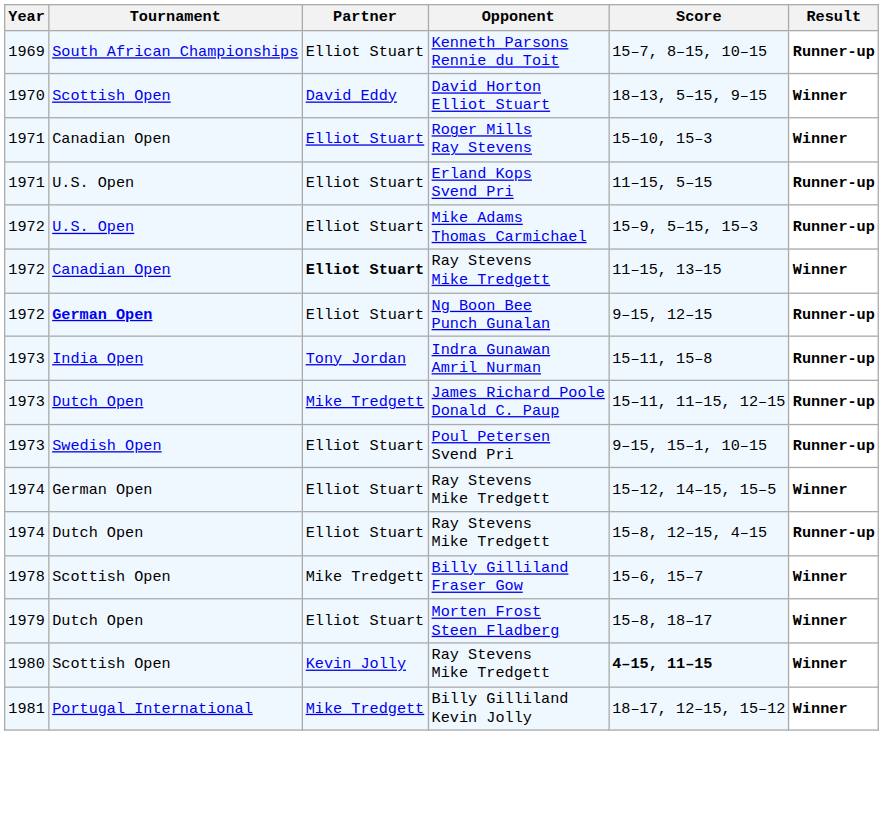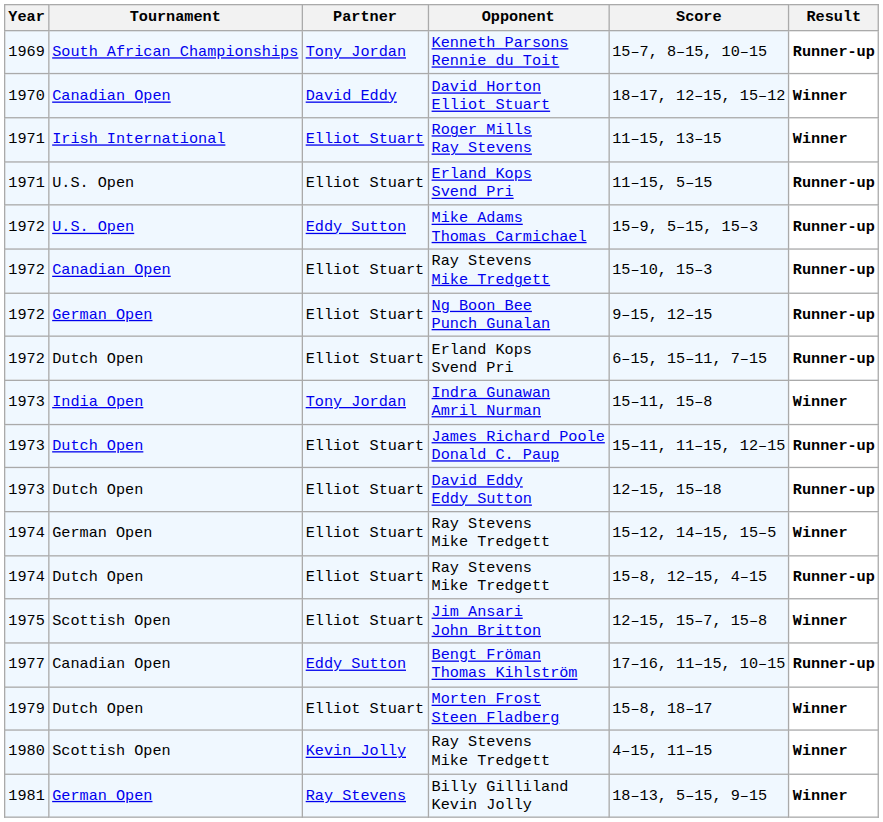 <table class="sortable wikitable" style="font-size: 90%;">
 <tr>
 <th>Year</th>
 <th>Tournament</th>
 <th>Partner</th>
 <th>Opponent</th>
 <th>Score</th>
 <th>Result</th>
 </tr>
 <tr style="background:#f0f8ff;">
 <td align="center">1969</td>
 <td align="left"><a href='#'>South African Championships</a></td>
-<td align="left"> Elliot Stuart</td>
+<td align="left"> <a href='#'>Tony Jordan</a></td>
 <td align="left"> <a href='#'>Kenneth Parsons</a><br> <a href='#'>Rennie du Toit</a></td>
 <td align="left">15–7, 8–15, 10–15</td>
 <td style="text-align:left; background:white"> <strong>Runner-up</strong></td>
 </tr>
 <tr style="background:#f0f8ff;">
 <td align="center">1970</td>
-<td align="left"><a href='#'>Scottish Open</a></td>
+<td align="left"><a href='#'>Canadian Open</a></td>
 <td align="left"> <a href='#'>David Eddy</a></td>
 <td align="left"> <a href='#'>David Horton</a><br> <a href='#'>Elliot Stuart</a></td>
-<td align="left">18–13, 5–15, 9–15</td>
+<td align="left">18–17, 12–15, 15–12</td>
 <td style="text-align:left; background:white"> <strong>Winner</strong></td>
 </tr>
 <tr style="background:#f0f8ff;">
 <td align="center">1971</td>
-<td align="left">Canadian Open</td>
+<td align="left"><a href='#'>Irish International</a></td>
 <td align="left"> <a href='#'>Elliot Stuart</a></td>
 <td align="left"> <a href='#'>Roger Mills</a><br> <a href='#'>Ray Stevens</a></td>
-<td align="left">15–10, 15–3</td>
+<td align="left">11–15, 13–15</td>
 <td style="text-align:left; background:white"> <strong>Winner</strong></td>
 </tr>
 <tr style="background:#f0f8ff;">
 <td align="center">1971</td>
 <td align="left">U.S. Open</td>
 <td align="left"> Elliot Stuart</td>
 <td align="left"> <a href='#'>Erland Kops</a><br> <a href='#'>Svend Pri</a></td>
 <td align="left">11–15, 5–15</td>
 <td style="text-align:left; background:white"> <strong>Runner-up</strong></td>
 </tr>
 <tr style="background:#f0f8ff;">
 <td align="center">1972</td>
 <td align="left"><a href='#'>U.S. Open</a></td>
-<td align="left"> Elliot Stuart</td>
+<td align="left"> <a href='#'>Eddy Sutton</a></td>
 <td align="left"> <a href='#'>Mike Adams</a><br> <a href='#'>Thomas Carmichael</a></td>
 <td align="left">15–9, 5–15, 15–3</td>
 <td style="text-align:left; background:white"> <strong>Runner-up</strong></td>
 </tr>
 <tr style="background:#f0f8ff;">
 <td align="center">1972</td>
 <td align="left"><a href='#'>Canadian Open</a></td>
-<td align="left"><strong> Elliot Stuart</strong></td>
+<td align="left"> Elliot Stuart</td>
 <td align="left"> Ray Stevens<br> <a href='#'>Mike Tredgett</a></td>
-<td align="left">11–15, 13–15</td>
-<td style="text-align:left; background:white"> <strong>Winner</strong></td>
+<td align="left">15–10, 15–3</td>
+<td style="text-align:left; background:white"> <strong>Runner-up</strong></td>
 </tr>
 <tr style="background:#f0f8ff;">
 <td align="center">1972</td>
-<td align="left"><strong><a href='#'>German Open</a></strong></td>
+<td align="left"><a href='#'>German Open</a></td>
 <td align="left"> Elliot Stuart</td>
 <td align="left"> <a href='#'>Ng Boon Bee</a><br> <a href='#'>Punch Gunalan</a></td>
 <td align="left">9–15, 12–15</td>
+<td style="text-align:left; background:white"> <strong>Runner-up</strong></td>
+</tr>
+<tr style="background:#f0f8ff;">
+<td align="center">1972</td>
+<td align="left">Dutch Open</td>
+<td align="left"> Elliot Stuart</td>
+<td align="left"> Erland Kops<br> Svend Pri</td>
+<td align="left">6–15, 15–11, 7–15</td>
 <td style="text-align:left; background:white"> <strong>Runner-up</strong></td>
 </tr>
 <tr style="background:#f0f8ff;">
 <td align="center">1973</td>
 <td align="left"><a href='#'>India Open</a></td>
 <td align="left"> <a href='#'>Tony Jordan</a></td>
 <td align="left"> <a href='#'>Indra Gunawan</a><br> <a href='#'>Amril Nurman</a></td>
 <td align="left">15–11, 15–8</td>
-<td style="text-align:left; background:white"> <strong>Runner-up</strong></td>
+<td style="text-align:left; background:white"> <strong>Winner</strong></td>
 </tr>
 <tr style="background:#f0f8ff;">
 <td align="center">1973</td>
 <td align="left"><a href='#'>Dutch Open</a></td>
-<td align="left"> <a href='#'>Mike Tredgett</a></td>
+<td align="left"> Elliot Stuart</td>
 <td align="left"> <a href='#'>James Richard Poole</a><br> <a href='#'>Donald C. Paup</a></td>
 <td align="left">15–11, 11–15, 12–15</td>
 <td style="text-align:left; background:white"> <strong>Runner-up</strong></td>
 </tr>
 <tr style="background:#f0f8ff;">
 <td align="center">1973</td>
-<td align="left"><a href='#'>Swedish Open</a></td>
+<td align="left">Dutch Open</td>
 <td align="left"> Elliot Stuart</td>
-<td align="left"> <a href='#'>Poul Petersen</a><br> Svend Pri</td>
-<td align="left">9–15, 15–1, 10–15</td>
+<td align="left"> <a href='#'>David Eddy</a><br> <a href='#'>Eddy Sutton</a></td>
+<td align="left">12–15, 15–18</td>
 <td style="text-align:left; background:white"> <strong>Runner-up</strong></td>
 </tr>
 <tr style="background:#f0f8ff;">
 <td align="center">1974</td>
 <td align="left">German Open</td>
 <td align="left"> Elliot Stuart</td>
 <td align="left"> Ray Stevens<br> Mike Tredgett</td>
 <td align="left">15–12, 14–15, 15–5</td>
 <td style="text-align:left; background:white"> <strong>Winner</strong></td>
 </tr>
 <tr style="background:#f0f8ff;">
 <td align="center">1974</td>
 <td align="left">Dutch Open</td>
 <td align="left"> Elliot Stuart</td>
 <td align="left"> Ray Stevens<br> Mike Tredgett</td>
 <td align="left">15–8, 12–15, 4–15</td>
 <td style="text-align:left; background:white"> <strong>Runner-up</strong></td>
 </tr>
 <tr style="background:#f0f8ff;">
-<td align="center">1978</td>
+<td align="center">1975</td>
 <td align="left">Scottish Open</td>
-<td align="left"> Mike Tredgett</td>
-<td align="left"> <a href='#'>Billy Gilliland</a><br> <a href='#'>Fraser Gow</a></td>
-<td align="left">15–6, 15–7</td>
+<td align="left"> Elliot Stuart</td>
+<td align="left"> <a href='#'>Jim Ansari</a><br> <a href='#'>John Britton</a></td>
+<td align="left">12–15, 15–7, 15–8</td>
 <td style="text-align:left; background:white"> <strong>Winner</strong></td>
+</tr>
+<tr style="background:#f0f8ff;">
+<td align="center">1977</td>
+<td align="left">Canadian Open</td>
+<td align="left"> <a href='#'>Eddy Sutton</a></td>
+<td align="left"> <a href='#'>Bengt Fröman</a><br> <a href='#'>Thomas Kihlström</a></td>
+<td align="left">17–16, 11–15, 10–15</td>
+<td style="text-align:left; background:white"> <strong>Runner-up</strong></td>
 </tr>
 <tr style="background:#f0f8ff;">
 <td align="center">1979</td>
 <td align="left">Dutch Open</td>
 <td align="left"> Elliot Stuart</td>
 <td align="left"> <a href='#'>Morten Frost</a><br> <a href='#'>Steen Fladberg</a></td>
 <td align="left">15–8, 18–17</td>
 <td style="text-align:left; background:white"> <strong>Winner</strong></td>
 </tr>
 <tr style="background:#f0f8ff;">
 <td align="center">1980</td>
 <td align="left">Scottish Open</td>
 <td align="left"> <a href='#'>Kevin Jolly</a></td>
 <td align="left"> Ray Stevens<br> Mike Tredgett</td>
-<td align="left"><strong>4–15, 11–15</strong></td>
+<td align="left">4–15, 11–15</td>
 <td style="text-align:left; background:white"> <strong>Winner</strong></td>
 </tr>
 <tr style="background:#f0f8ff;">
 <td align="center">1981</td>
-<td align="left"><a href='#'>Portugal International</a></td>
-<td align="left"> <a href='#'>Mike Tredgett</a></td>
+<td align="left"><a href='#'>German Open</a></td>
+<td align="left"> <a href='#'>Ray Stevens</a></td>
 <td align="left"> Billy Gilliland<br> Kevin Jolly</td>
-<td align="left">18–17, 12–15, 15–12</td>
+<td align="left">18–13, 5–15, 9–15</td>
 <td style="text-align:left; background:white"> <strong>Winner</strong></td>
 </tr>
 </table>
